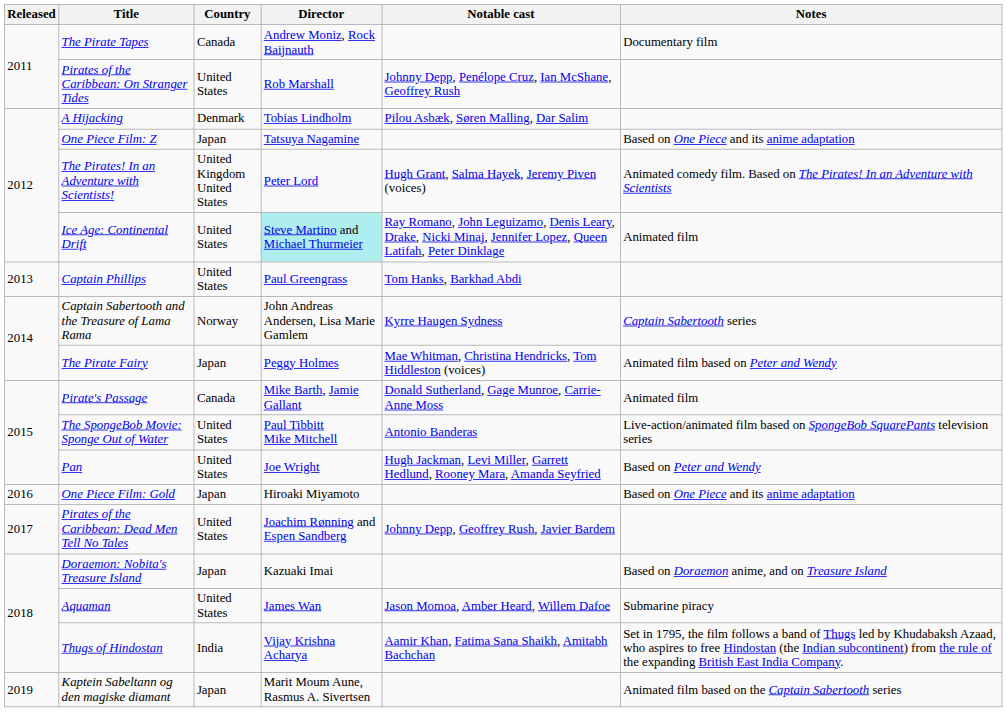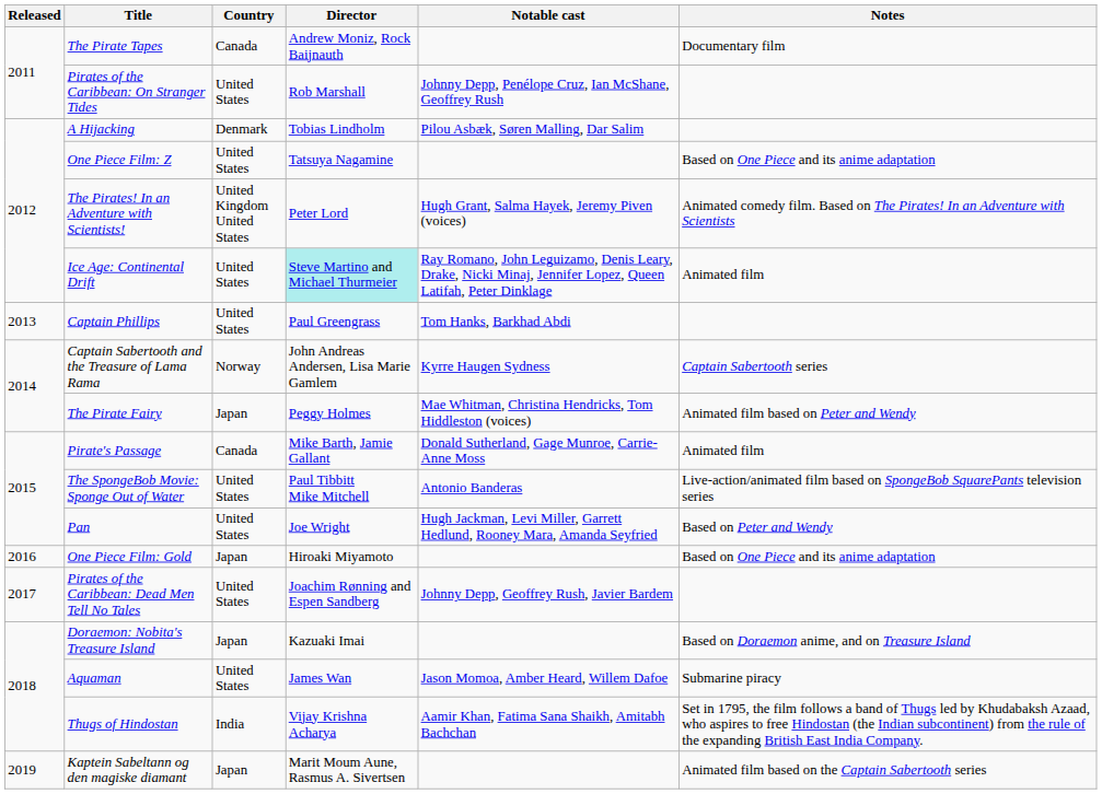 <table class="wikitable sortable">
 <tr>
 <th>Released</th>
 <th>Title</th>
 <th>Country</th>
 <th>Director</th>
 <th>Notable cast</th>
 <th>Notes</th>
 </tr>
 <tr>
 <td rowspan="2">2011</td>
 <td><em><a href='#'>The Pirate Tapes</a></em></td>
 <td>Canada</td>
 <td><a href='#'>Andrew Moniz</a>, <a href='#'>Rock Baijnauth</a></td>
 <td></td>
 <td>Documentary film</td>
 </tr>
 <tr>
 <td><em><a href='#'>Pirates of the Caribbean: On Stranger Tides</a></em></td>
 <td>United States</td>
 <td><a href='#'>Rob Marshall</a></td>
 <td><a href='#'>Johnny Depp</a>, <a href='#'>Penélope Cruz</a>, <a href='#'>Ian McShane</a>, <a href='#'>Geoffrey Rush</a></td>
 <td></td>
 </tr>
 <tr>
 <td rowspan="4">2012</td>
 <td><em><a href='#'>A Hijacking</a></em></td>
 <td>Denmark</td>
 <td><a href='#'>Tobias Lindholm</a></td>
 <td><a href='#'>Pilou Asbæk</a>, <a href='#'>Søren Malling</a>, <a href='#'>Dar Salim</a></td>
 <td></td>
 </tr>
 <tr>
 <td><em><a href='#'>One Piece Film: Z</a></em></td>
-<td>Japan</td>
+<td>United States</td>
 <td><a href='#'>Tatsuya Nagamine</a></td>
 <td></td>
 <td>Based on <em><a href='#'>One Piece</a></em> and its <a href='#'>anime adaptation</a></td>
 </tr>
 <tr>
 <td><em><a href='#'>The Pirates! In an Adventure with Scientists!</a></em></td>
 <td>United Kingdom<br>United States</td>
 <td><a href='#'>Peter Lord</a></td>
 <td><a href='#'>Hugh Grant</a>, <a href='#'>Salma Hayek</a>, <a href='#'>Jeremy Piven</a> (voices)</td>
 <td>Animated comedy film. Based on <em><a href='#'>The Pirates! In an Adventure with Scientists</a></em></td>
 </tr>
 <tr>
 <td><em><a href='#'>Ice Age: Continental Drift</a></em></td>
 <td>United States</td>
 <td style="background: paleturquoise;"><a href='#'>Steve Martino</a> and <a href='#'>Michael Thurmeier</a></td>
 <td><a href='#'>Ray Romano</a>, <a href='#'>John Leguizamo</a>, <a href='#'>Denis Leary</a>, <a href='#'>Drake</a>, <a href='#'>Nicki Minaj</a>, <a href='#'>Jennifer Lopez</a>, <a href='#'>Queen Latifah</a>, <a href='#'>Peter Dinklage</a></td>
 <td>Animated film</td>
 </tr>
 <tr>
 <td>2013</td>
 <td><em><a href='#'>Captain Phillips</a></em></td>
 <td>United States</td>
 <td><a href='#'>Paul Greengrass</a></td>
 <td><a href='#'>Tom Hanks</a>, <a href='#'>Barkhad Abdi</a></td>
 <td></td>
 </tr>
 <tr>
 <td rowspan="2">2014</td>
 <td><em>Captain Sabertooth and the Treasure of Lama Rama</em></td>
 <td>Norway</td>
 <td>John Andreas Andersen, Lisa Marie Gamlem</td>
 <td><a href='#'>Kyrre Haugen Sydness</a></td>
 <td><em><a href='#'>Captain Sabertooth</a></em> series</td>
 </tr>
 <tr>
 <td><em><a href='#'>The Pirate Fairy</a></em></td>
 <td>Japan</td>
 <td><a href='#'>Peggy Holmes</a></td>
 <td><a href='#'>Mae Whitman</a>, <a href='#'>Christina Hendricks</a>, <a href='#'>Tom Hiddleston</a> (voices)</td>
 <td>Animated film based on <em><a href='#'>Peter and Wendy</a></em></td>
 </tr>
 <tr>
 <td rowspan="3">2015</td>
 <td><em><a href='#'>Pirate's Passage</a></em></td>
 <td>Canada</td>
 <td><a href='#'>Mike Barth</a>, <a href='#'>Jamie Gallant</a></td>
 <td><a href='#'>Donald Sutherland</a>, <a href='#'>Gage Munroe</a>, <a href='#'>Carrie-Anne Moss</a></td>
 <td>Animated film</td>
 </tr>
 <tr>
 <td><em><a href='#'>The SpongeBob Movie: Sponge Out of Water</a></em></td>
 <td>United States</td>
 <td><a href='#'>Paul Tibbitt</a><br><a href='#'>Mike Mitchell</a></td>
 <td><a href='#'>Antonio Banderas</a></td>
 <td>Live-action/animated film based on <em><a href='#'>SpongeBob SquarePants</a></em> television series</td>
 </tr>
 <tr>
 <td><em><a href='#'>Pan</a></em></td>
 <td>United States</td>
 <td><a href='#'>Joe Wright</a></td>
 <td><a href='#'>Hugh Jackman</a>, <a href='#'>Levi Miller</a>, <a href='#'>Garrett Hedlund</a>, <a href='#'>Rooney Mara</a>, <a href='#'>Amanda Seyfried</a></td>
 <td>Based on <em><a href='#'>Peter and Wendy</a></em></td>
 </tr>
 <tr>
 <td>2016</td>
 <td><em><a href='#'>One Piece Film: Gold</a></em></td>
 <td>Japan</td>
 <td>Hiroaki Miyamoto</td>
 <td></td>
 <td>Based on <em><a href='#'>One Piece</a></em> and its <a href='#'>anime adaptation</a></td>
 </tr>
 <tr>
 <td>2017</td>
 <td><em><a href='#'>Pirates of the Caribbean: Dead Men Tell No Tales</a></em></td>
 <td>United States</td>
 <td><a href='#'>Joachim Rønning</a> and <a href='#'>Espen Sandberg</a></td>
 <td><a href='#'>Johnny Depp</a>, <a href='#'>Geoffrey Rush</a>, <a href='#'>Javier Bardem</a></td>
 <td></td>
 </tr>
 <tr>
 <td rowspan="3">2018</td>
 <td><em><a href='#'>Doraemon: Nobita's Treasure Island</a></em></td>
 <td>Japan</td>
 <td>Kazuaki Imai</td>
 <td></td>
 <td>Based on <em><a href='#'>Doraemon</a></em> anime, and on <em><a href='#'>Treasure Island</a></em></td>
 </tr>
 <tr>
 <td><em><a href='#'>Aquaman</a></em></td>
 <td>United States</td>
 <td><a href='#'>James Wan</a></td>
 <td><a href='#'>Jason Momoa</a>, <a href='#'>Amber Heard</a>, <a href='#'>Willem Dafoe</a></td>
 <td>Submarine piracy</td>
 </tr>
 <tr>
 <td><em><a href='#'>Thugs of Hindostan</a></em></td>
 <td>India</td>
 <td><a href='#'>Vijay Krishna Acharya</a></td>
 <td><a href='#'>Aamir Khan</a>, <a href='#'>Fatima Sana Shaikh</a>, <a href='#'>Amitabh Bachchan</a></td>
 <td>Set in 1795, the film follows a band of <a href='#'>Thugs</a> led by Khudabaksh Azaad, who aspires to free <a href='#'>Hindostan</a> (the <a href='#'>Indian subcontinent</a>) from <a href='#'>the rule of</a> the expanding <a href='#'>British East India Company</a>.</td>
 </tr>
 <tr>
 <td>2019</td>
 <td><em>Kaptein Sabeltann og den magiske diamant</em></td>
 <td>Japan</td>
 <td>Marit Moum Aune, Rasmus A. Sivertsen</td>
 <td></td>
 <td>Animated film based on the <em><a href='#'>Captain Sabertooth</a></em> series</td>
 </tr>
 </table>
